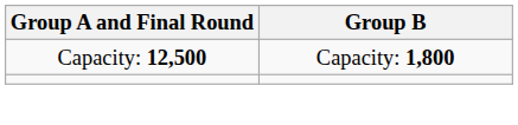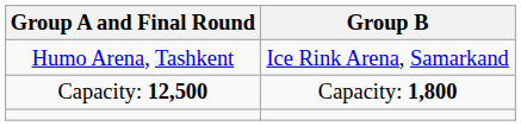 <table class="wikitable" style="text-align:center">
 <tr>
 <th width=50%>Group A and Final Round</th>
 <th width=50%>Group B</th>
+</tr>
+<tr>
+<td><a href='#'>Humo Arena</a>, <a href='#'>Tashkent</a></td>
+<td><a href='#'>Ice Rink Arena</a>, <a href='#'>Samarkand</a></td>
 </tr>
 <tr>
 <td>Capacity: <strong>12,500</strong></td>
 <td>Capacity: <strong>1,800</strong></td>
 </tr>
 <tr>
 <td></td>
 <td></td>
 </tr>
 </table>
